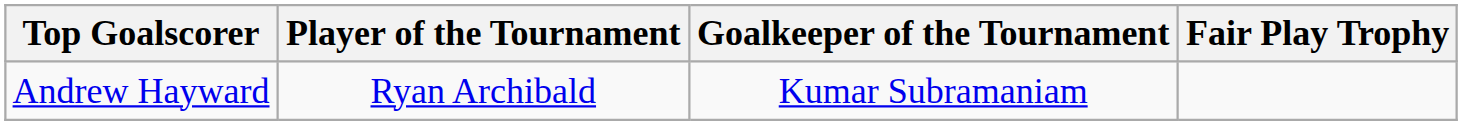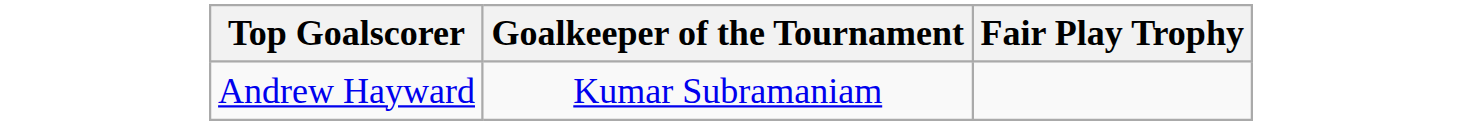 <table class=wikitable style="margin:auto; text-align:center">
 <tr>
 <th>Top Goalscorer</th>
-<th>Player of the Tournament</th>
 <th>Goalkeeper of the Tournament</th>
 <th>Fair Play Trophy</th>
 </tr>
 <tr>
 <td> <a href='#'>Andrew Hayward</a></td>
-<td> <a href='#'>Ryan Archibald</a></td>
 <td> <a href='#'>Kumar Subramaniam</a></td>
 <td></td>
 </tr>
 </table>
